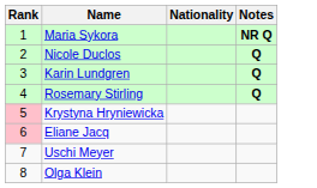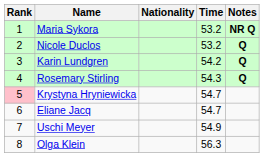 <table class="wikitable sortable" style="text-align:center">
 <tr>
 <th>Rank</th>
 <th>Name</th>
 <th>Nationality</th>
+<th>Time</th>
 <th>Notes</th>
 </tr>
 <tr bgcolor=ccffcc>
 <td>1</td>
 <td align=left><a href='#'>Maria Sykora</a></td>
 <td align=left></td>
+<td>53.2</td>
 <td><strong>NR Q</strong></td>
 </tr>
 <tr bgcolor=ccffcc>
 <td>2</td>
 <td align=left><a href='#'>Nicole Duclos</a></td>
 <td align=left></td>
+<td>53.2</td>
 <td><strong>Q</strong></td>
 </tr>
 <tr bgcolor=ccffcc>
 <td>3</td>
 <td align=left><a href='#'>Karin Lundgren</a></td>
 <td align=left></td>
+<td>54.2</td>
 <td><strong>Q</strong></td>
 </tr>
 <tr bgcolor=ccffcc>
 <td>4</td>
 <td align=left><a href='#'>Rosemary Stirling</a></td>
 <td align=left></td>
+<td>54.3</td>
 <td><strong>Q</strong></td>
 </tr>
 <tr>
 <td style="background: pink;">5</td>
 <td align=left><a href='#'>Krystyna Hryniewicka</a></td>
 <td align=left></td>
+<td>54.7</td>
 <td></td>
 </tr>
 <tr>
-<td style="background: pink;">6</td>
+<td>6</td>
 <td align=left><a href='#'>Eliane Jacq</a></td>
 <td align=left></td>
+<td>54.7</td>
 <td></td>
 </tr>
 <tr>
 <td>7</td>
 <td align=left><a href='#'>Uschi Meyer</a></td>
 <td align=left></td>
+<td>54.9</td>
 <td></td>
 </tr>
 <tr>
 <td>8</td>
 <td align=left><a href='#'>Olga Klein</a></td>
 <td align=left></td>
+<td>56.3</td>
 <td></td>
 </tr>
 </table>
